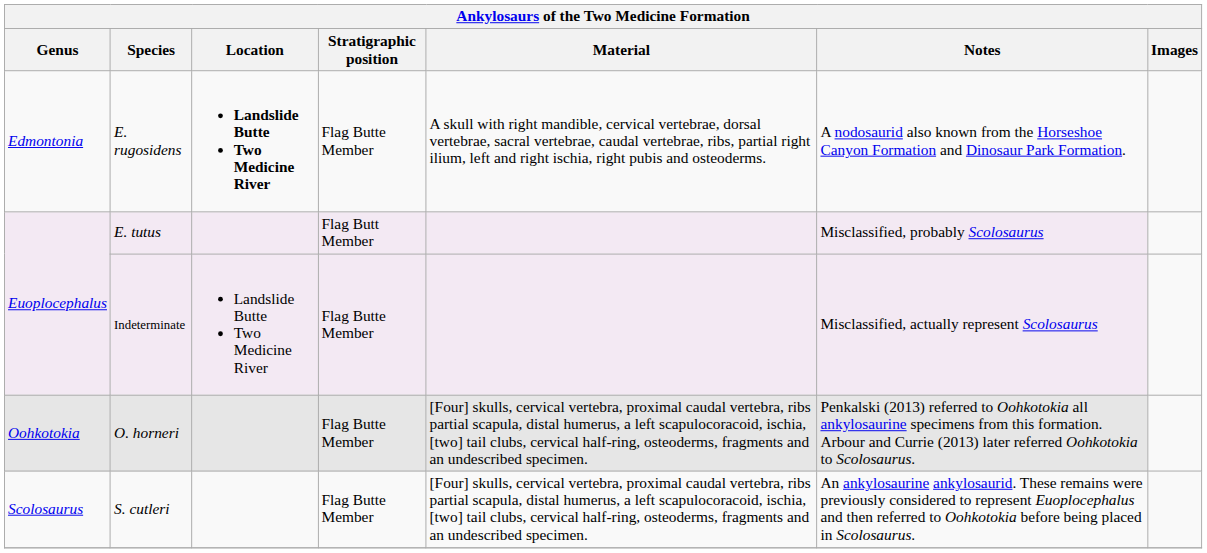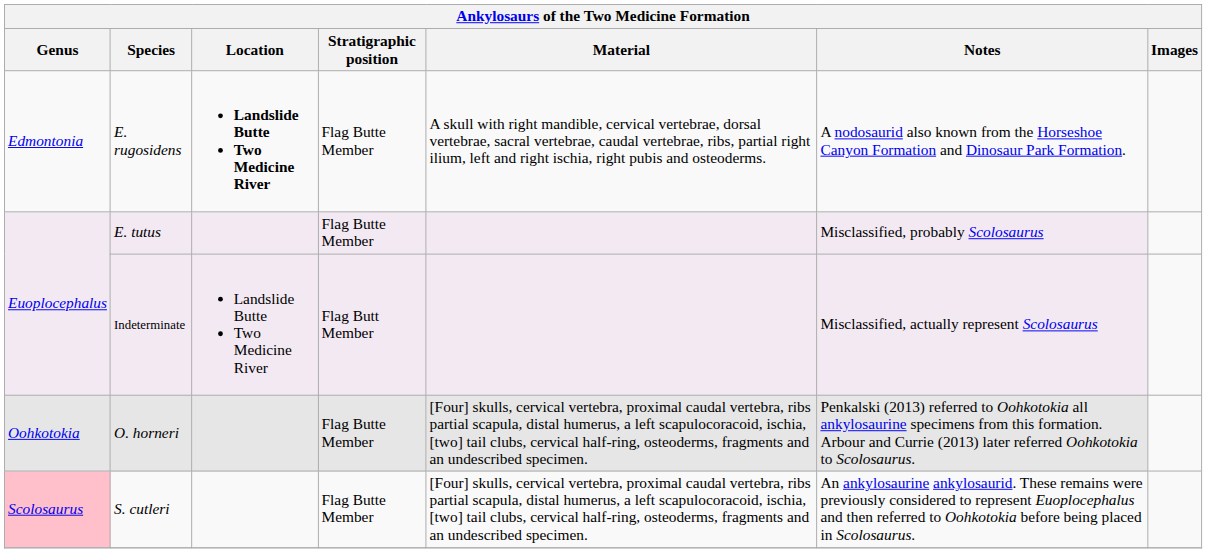 <table class="wikitable" align="center">
 <tr>
 <th colspan="7" align="center"><strong><a href='#'>Ankylosaurs</a> of the Two Medicine Formation</strong></th>
 </tr>
 <tr>
 <th>Genus</th>
 <th>Species</th>
 <th>Location</th>
 <th>Stratigraphic position</th>
 <th>Material</th>
 <th>Notes</th>
 <th>Images</th>
 </tr>
 <tr>
 <td><em><a href='#'>Edmontonia</a></em></td>
 <td><em>E. rugosidens</em></td>
 <td><strong><br><ul><li>Landslide Butte</li><li>Two Medicine River</li></ul></strong></td>
 <td>Flag Butte Member</td>
 <td>A skull with right mandible, cervical vertebrae, dorsal vertebrae, sacral vertebrae, caudal vertebrae, ribs, partial right ilium, left and right ischia, right pubis and osteoderms.</td>
 <td>A <a href='#'>nodosaurid</a> also known from the <a href='#'>Horseshoe Canyon Formation</a> and <a href='#'>Dinosaur Park Formation</a>.</td>
 <td></td>
 </tr>
 <tr>
 <td rowspan="2" style="background:#f3e9f3;"><em><a href='#'>Euoplocephalus</a></em></td>
 <td style="background:#f3e9f3;"><em>E. tutus</em></td>
 <td style="background:#f3e9f3;"></td>
-<td style="background:#f3e9f3;">Flag Butt Member</td>
+<td style="background:#f3e9f3;">Flag Butte Member</td>
 <td style="background:#f3e9f3;"></td>
 <td style="background:#f3e9f3;">Misclassified, probably <em><a href='#'>Scolosaurus</a></em></td>
 <td></td>
 </tr>
 <tr>
 <td style="background:#f3e9f3;"><small>Indeterminate</small></td>
 <td style="background:#f3e9f3;"><br><ul><li>Landslide Butte</li><li>Two Medicine River</li></ul></td>
-<td style="background:#f3e9f3;">Flag Butte Member</td>
+<td style="background:#f3e9f3;">Flag Butt Member</td>
 <td style="background:#f3e9f3;"></td>
 <td style="background:#f3e9f3;">Misclassified, actually represent <em><a href='#'>Scolosaurus</a></em></td>
 <td></td>
 </tr>
 <tr>
 <td style="background:#E6E6E6;"><em><a href='#'>Oohkotokia</a></em></td>
 <td style="background:#E6E6E6;"><em>O. horneri</em></td>
 <td style="background:#E6E6E6;"></td>
 <td style="background:#E6E6E6;">Flag Butte Member</td>
 <td style="background:#E6E6E6;">[Four] skulls, cervical vertebra, proximal caudal vertebra, ribs partial scapula, distal humerus, a left scapulocoracoid, ischia, [two] tail clubs, cervical half-ring, osteoderms, fragments and an undescribed specimen.</td>
 <td style="background:#E6E6E6;">Penkalski (2013) referred to <em>Oohkotokia</em> all <a href='#'>ankylosaurine</a> specimens from this formation. Arbour and Currie (2013) later referred <em>Oohkotokia</em> to <em>Scolosaurus</em>.</td>
 <td></td>
 </tr>
 <tr>
-<td><em><a href='#'>Scolosaurus</a></em></td>
+<td style="background: pink;"><em><a href='#'>Scolosaurus</a></em></td>
 <td><em>S. cutleri</em></td>
 <td></td>
 <td>Flag Butte Member</td>
 <td>[Four] skulls, cervical vertebra, proximal caudal vertebra, ribs partial scapula, distal humerus, a left scapulocoracoid, ischia, [two] tail clubs, cervical half-ring, osteoderms, fragments and an undescribed specimen.</td>
 <td>An <a href='#'>ankylosaurine</a> <a href='#'>ankylosaurid</a>. These remains were previously considered to represent <em>Euoplocephalus</em> and then referred to <em>Oohkotokia</em>  before being placed in <em>Scolosaurus</em>.</td>
 <td></td>
 </tr>
 <tr>
 </tr>
 </table>
